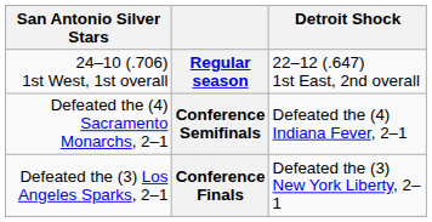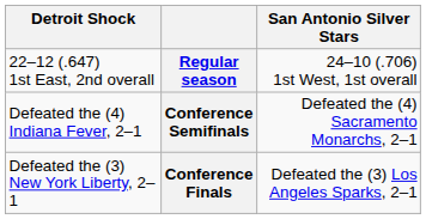 <table class="wikitable" style="width: 60%; font-size:90%;">
 <tr valign=top>
+<th width=50%>Detroit Shock</th>
+<th></th>
 <th width=50%>San Antonio Silver Stars</th>
-<th></th>
-<th width=50%>Detroit Shock</th>
 </tr>
 <tr>
+<td align=left>22–12 (.647)<br>1st East, 2nd overall</td>
+<th><a href='#'>Regular season</a></th>
 <td align=right>24–10 (.706)<br>1st West, 1st overall</td>
-<th><a href='#'>Regular season</a></th>
-<td align=left>22–12 (.647)<br>1st East, 2nd overall</td>
 </tr>
 <tr>
+<td align=left>Defeated the (4) <a href='#'>Indiana Fever</a>, 2–1</td>
+<th>Conference Semifinals</th>
 <td align=right>Defeated the (4) <a href='#'>Sacramento Monarchs</a>, 2–1</td>
-<th>Conference Semifinals</th>
-<td align=left>Defeated the (4) <a href='#'>Indiana Fever</a>, 2–1</td>
 </tr>
 <tr>
+<td align=left>Defeated the (3) <a href='#'>New York Liberty</a>, 2–1</td>
+<th>Conference Finals</th>
 <td align=right>Defeated the (3) <a href='#'>Los Angeles Sparks</a>, 2–1</td>
-<th>Conference Finals</th>
-<td align=left>Defeated the (3) <a href='#'>New York Liberty</a>, 2–1</td>
 </tr>
 </table>
